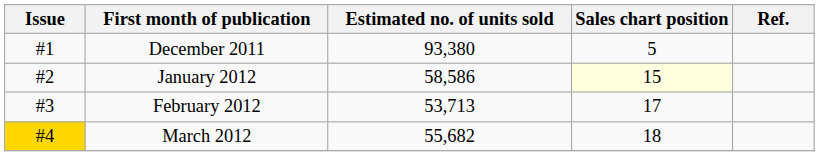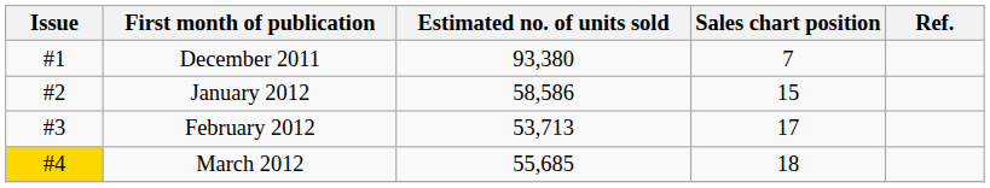 <table class="wikitable" style="width:auto; text-align:center;">
 <tr>
 <th width=10%>Issue</th>
 <th width=30%>First month of publication</th>
 <th width=30%>Estimated no. of units sold</th>
 <th width=20%>Sales chart position</th>
 <th width=10%>Ref.</th>
 </tr>
 <tr>
 <td>#1</td>
 <td>December 2011</td>
 <td>93,380</td>
-<td>5</td>
+<td>7</td>
 <td></td>
 </tr>
 <tr>
 <td>#2</td>
 <td>January 2012</td>
 <td>58,586</td>
-<td style="background: lightyellow;">15</td>
+<td>15</td>
 <td></td>
 </tr>
 <tr>
 <td>#3</td>
 <td>February 2012</td>
 <td>53,713</td>
 <td>17</td>
 <td></td>
 </tr>
 <tr>
 <td style="background: gold;">#4</td>
 <td>March 2012</td>
-<td>55,682</td>
+<td>55,685</td>
 <td>18</td>
 <td></td>
 </tr>
 <tr>
 </tr>
 </table>
